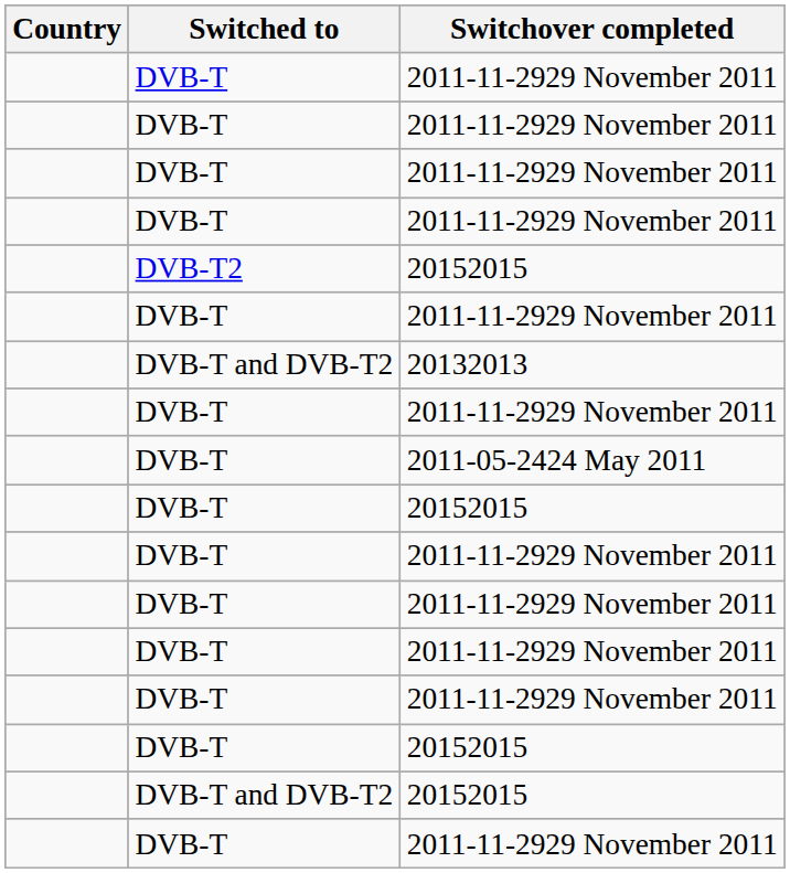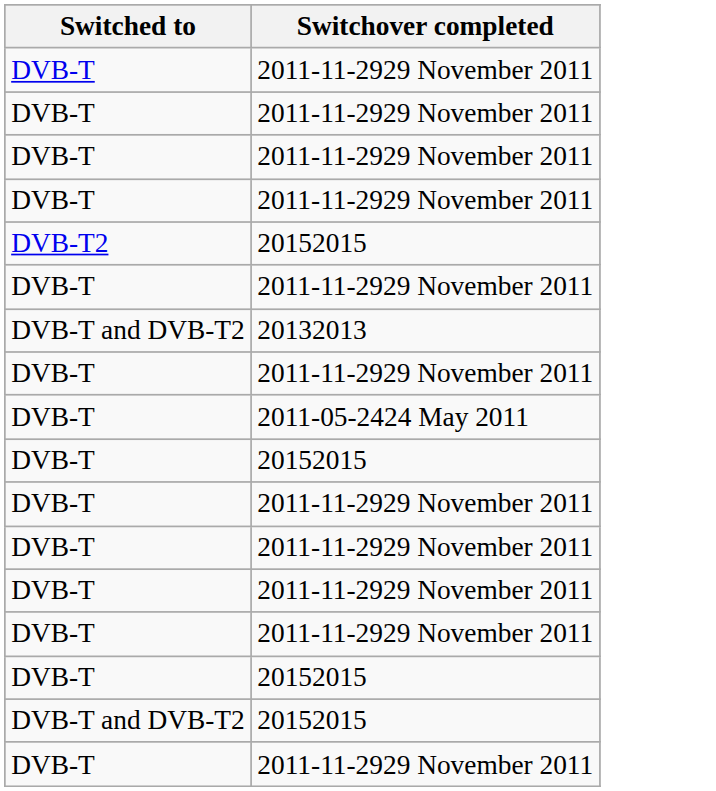 <table class="wikitable sortable">
 <tr>
-<th>Country</th>
 <th>Switched to</th>
 <th>Switchover completed</th>
 </tr>
 <tr>
-<td></td>
 <td><a href='#'>DVB-T</a></td>
 <td><span>2011-11-29</span>29 November 2011</td>
 </tr>
 <tr>
-<td></td>
 <td>DVB-T</td>
 <td><span>2011-11-29</span>29 November 2011</td>
 </tr>
 <tr>
-<td></td>
 <td>DVB-T</td>
 <td><span>2011-11-29</span>29 November 2011</td>
 </tr>
 <tr>
-<td></td>
 <td>DVB-T</td>
 <td><span>2011-11-29</span>29 November 2011</td>
 </tr>
 <tr>
-<td></td>
 <td><a href='#'>DVB-T2</a></td>
 <td><span>2015</span>2015</td>
 </tr>
 <tr>
-<td></td>
 <td>DVB-T</td>
 <td><span>2011-11-29</span>29 November 2011</td>
 </tr>
 <tr>
-<td></td>
 <td>DVB-T and DVB-T2</td>
 <td><span>2013</span>2013</td>
 </tr>
 <tr>
-<td></td>
 <td>DVB-T</td>
 <td><span>2011-11-29</span>29 November 2011</td>
 </tr>
 <tr>
-<td></td>
 <td>DVB-T</td>
 <td><span>2011-05-24</span>24 May 2011</td>
 </tr>
 <tr>
-<td></td>
 <td>DVB-T</td>
 <td><span>2015</span>2015</td>
 </tr>
 <tr>
-<td></td>
 <td>DVB-T</td>
 <td><span>2011-11-29</span>29 November 2011</td>
 </tr>
 <tr>
-<td></td>
 <td>DVB-T</td>
 <td><span>2011-11-29</span>29 November 2011</td>
 </tr>
 <tr>
-<td></td>
 <td>DVB-T</td>
 <td><span>2011-11-29</span>29 November 2011</td>
 </tr>
 <tr>
-<td></td>
 <td>DVB-T</td>
 <td><span>2011-11-29</span>29 November 2011</td>
 </tr>
 <tr>
-<td></td>
 <td>DVB-T</td>
 <td><span>2015</span>2015</td>
 </tr>
 <tr>
-<td></td>
 <td>DVB-T and DVB-T2</td>
 <td><span>2015</span>2015</td>
 </tr>
 <tr>
-<td></td>
 <td>DVB-T</td>
 <td><span>2011-11-29</span>29 November 2011</td>
 </tr>
 </table>
